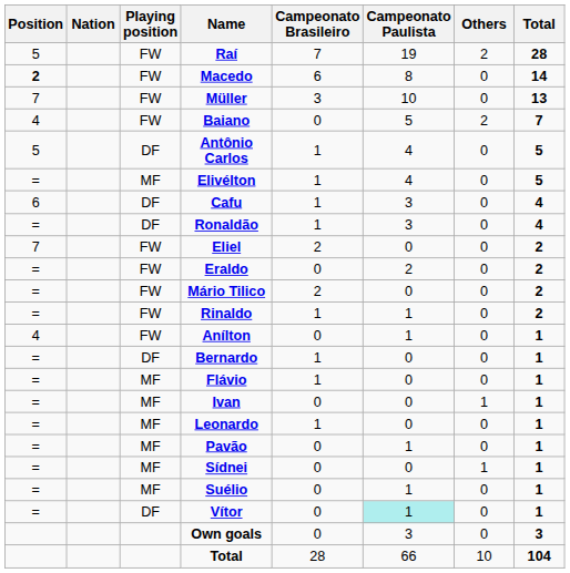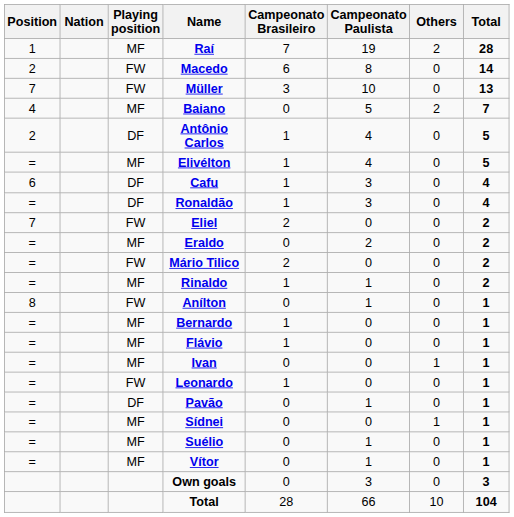 <table class="wikitable" style="font-size: 95%; text-align: center;">
 <tr>
 <th width=60>Position</th>
 <th width=60>Nation</th>
 <th width=60>Playing position</th>
 <th width=150>Name</th>
 <th width=80>Campeonato Brasileiro</th>
 <th width=80>Campeonato Paulista</th>
 <th width=80>Others</th>
 <th width=80>Total</th>
 </tr>
 <tr>
-<td>5</td>
+<td>1</td>
 <td></td>
-<td>FW</td>
+<td>MF</td>
 <td><strong><a href='#'>Raí</a></strong></td>
 <td>7</td>
 <td>19</td>
 <td>2</td>
 <td><strong>28</strong></td>
 </tr>
 <tr>
-<td><strong>2</strong></td>
+<td>2</td>
 <td></td>
 <td>FW</td>
 <td><strong><a href='#'>Macedo</a></strong></td>
 <td>6</td>
 <td>8</td>
 <td>0</td>
 <td><strong>14</strong></td>
 </tr>
 <tr>
 <td>7</td>
 <td></td>
 <td>FW</td>
 <td><strong><a href='#'>Müller</a></strong></td>
 <td>3</td>
 <td>10</td>
 <td>0</td>
 <td><strong>13</strong></td>
 </tr>
 <tr>
 <td>4</td>
 <td></td>
-<td>FW</td>
+<td>MF</td>
 <td><strong><a href='#'>Baiano</a></strong></td>
 <td>0</td>
 <td>5</td>
 <td>2</td>
 <td><strong>7</strong></td>
 </tr>
 <tr>
-<td>5</td>
+<td>2</td>
 <td></td>
 <td>DF</td>
 <td><strong><a href='#'>Antônio Carlos</a></strong></td>
 <td>1</td>
 <td>4</td>
 <td>0</td>
 <td><strong>5</strong></td>
 </tr>
 <tr>
 <td>=</td>
 <td></td>
 <td>MF</td>
 <td><strong><a href='#'>Elivélton</a></strong></td>
 <td>1</td>
 <td>4</td>
 <td>0</td>
 <td><strong>5</strong></td>
 </tr>
 <tr>
 <td>6</td>
 <td></td>
 <td>DF</td>
 <td><strong><a href='#'>Cafu</a></strong></td>
 <td>1</td>
 <td>3</td>
 <td>0</td>
 <td><strong>4</strong></td>
 </tr>
 <tr>
 <td>=</td>
 <td></td>
 <td>DF</td>
 <td><strong><a href='#'>Ronaldão</a></strong></td>
 <td>1</td>
 <td>3</td>
 <td>0</td>
 <td><strong>4</strong></td>
 </tr>
 <tr>
 <td>7</td>
 <td></td>
 <td>FW</td>
 <td><strong><a href='#'>Eliel</a></strong></td>
 <td>2</td>
 <td>0</td>
 <td>0</td>
 <td><strong>2</strong></td>
 </tr>
 <tr>
 <td>=</td>
 <td></td>
-<td>FW</td>
+<td>MF</td>
 <td><strong><a href='#'>Eraldo</a></strong></td>
 <td>0</td>
 <td>2</td>
 <td>0</td>
 <td><strong>2</strong></td>
 </tr>
 <tr>
 <td>=</td>
 <td></td>
 <td>FW</td>
 <td><strong><a href='#'>Mário Tilico</a></strong></td>
 <td>2</td>
 <td>0</td>
 <td>0</td>
 <td><strong>2</strong></td>
 </tr>
 <tr>
 <td>=</td>
 <td></td>
-<td>FW</td>
+<td>MF</td>
 <td><strong><a href='#'>Rinaldo</a></strong></td>
 <td>1</td>
 <td>1</td>
 <td>0</td>
 <td><strong>2</strong></td>
 </tr>
 <tr>
-<td>4</td>
+<td>8</td>
 <td></td>
 <td>FW</td>
 <td><strong><a href='#'>Anílton</a></strong></td>
 <td>0</td>
 <td>1</td>
 <td>0</td>
 <td><strong>1</strong></td>
 </tr>
 <tr>
 <td>=</td>
 <td></td>
-<td>DF</td>
+<td>MF</td>
 <td><strong><a href='#'>Bernardo</a></strong></td>
 <td>1</td>
 <td>0</td>
 <td>0</td>
 <td><strong>1</strong></td>
 </tr>
 <tr>
 <td>=</td>
 <td></td>
 <td>MF</td>
 <td><strong><a href='#'>Flávio</a></strong></td>
 <td>1</td>
 <td>0</td>
 <td>0</td>
 <td><strong>1</strong></td>
 </tr>
 <tr>
 <td>=</td>
 <td></td>
 <td>MF</td>
 <td><strong><a href='#'>Ivan</a></strong></td>
 <td>0</td>
 <td>0</td>
 <td>1</td>
 <td><strong>1</strong></td>
 </tr>
 <tr>
 <td>=</td>
 <td></td>
-<td>MF</td>
+<td>FW</td>
 <td><strong><a href='#'>Leonardo</a></strong></td>
 <td>1</td>
 <td>0</td>
 <td>0</td>
 <td><strong>1</strong></td>
 </tr>
 <tr>
 <td>=</td>
 <td></td>
-<td>MF</td>
+<td>DF</td>
 <td><strong><a href='#'>Pavão</a></strong></td>
 <td>0</td>
 <td>1</td>
 <td>0</td>
 <td><strong>1</strong></td>
 </tr>
 <tr>
 <td>=</td>
 <td></td>
 <td>MF</td>
 <td><strong><a href='#'>Sídnei</a></strong></td>
 <td>0</td>
 <td>0</td>
 <td>1</td>
 <td><strong>1</strong></td>
 </tr>
 <tr>
 <td>=</td>
 <td></td>
 <td>MF</td>
 <td><strong><a href='#'>Suélio</a></strong></td>
 <td>0</td>
 <td>1</td>
 <td>0</td>
 <td><strong>1</strong></td>
 </tr>
 <tr>
 <td>=</td>
 <td></td>
-<td>DF</td>
+<td>MF</td>
 <td><strong><a href='#'>Vítor</a></strong></td>
 <td>0</td>
-<td style="background: paleturquoise;">1</td>
+<td>1</td>
 <td>0</td>
 <td><strong>1</strong></td>
 </tr>
 <tr>
 <td></td>
 <td></td>
 <td></td>
 <td><strong>Own goals</strong></td>
 <td>0</td>
 <td>3</td>
 <td>0</td>
 <td><strong>3</strong></td>
 </tr>
 <tr>
 <td></td>
 <td></td>
 <td></td>
 <td><strong>Total</strong></td>
 <td>28</td>
 <td>66</td>
 <td>10</td>
 <td><strong>104</strong></td>
 </tr>
 </table>
